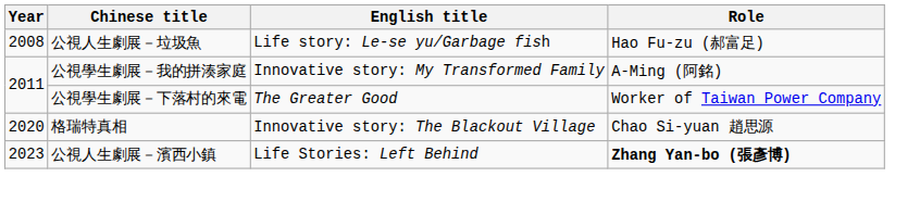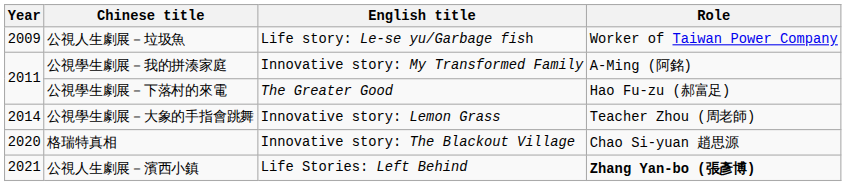 <table class="wikitable">
 <tr>
 <th>Year</th>
 <th>Chinese title</th>
 <th>English title</th>
 <th>Role</th>
 </tr>
 <tr>
-<td>2008</td>
+<td>2009</td>
 <td>公視人生劇展－垃圾魚</td>
 <td>Life story: <em>Le-se yu/Garbage fis</em>h</td>
-<td>Hao Fu-zu (郝富足)</td>
+<td>Worker of <a href='#'>Taiwan Power Company</a></td>
 </tr>
 <tr>
 <td rowspan="2">2011</td>
 <td>公視學生劇展－我的拼湊家庭</td>
 <td>Innovative story: <em>My Transformed Family</em></td>
 <td>A-Ming (阿銘)</td>
 </tr>
 <tr>
 <td>公視學生劇展－下落村的來電</td>
 <td><em>The Greater Good</em></td>
-<td>Worker of <a href='#'>Taiwan Power Company</a></td>
+<td>Hao Fu-zu (郝富足)</td>
+</tr>
+<tr>
+<td>2014</td>
+<td>公視學生劇展－大象的手指會跳舞</td>
+<td>Innovative story: <em>Lemon Grass</em></td>
+<td>Teacher Zhou (周老師)</td>
 </tr>
 <tr>
 <td>2020</td>
 <td>格瑞特真相</td>
 <td>Innovative story: <em>The Blackout Village</em></td>
 <td>Chao Si-yuan 趙思源</td>
 </tr>
 <tr>
-<td>2023</td>
+<td>2021</td>
 <td>公視人生劇展－濱西小鎮</td>
 <td>Life Stories: <em>Left Behind</em></td>
 <td><strong>Zhang Yan-bo (張彥博)</strong></td>
 </tr>
 </table>
